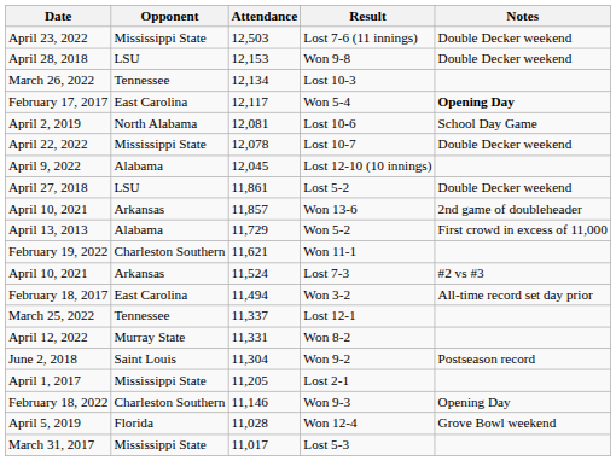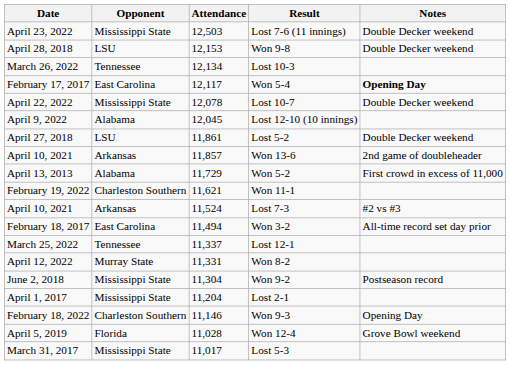 <table class="wikitable">
 <tr>
 <th>Date</th>
 <th>Opponent</th>
 <th>Attendance</th>
 <th>Result</th>
 <th>Notes</th>
 </tr>
 <tr>
 <td>April 23, 2022</td>
 <td>Mississippi State</td>
 <td>12,503</td>
 <td>Lost 7-6 (11 innings)</td>
 <td>Double Decker weekend</td>
 </tr>
 <tr>
 <td>April 28, 2018</td>
 <td>LSU</td>
 <td>12,153</td>
 <td>Won 9-8</td>
 <td>Double Decker weekend</td>
 </tr>
 <tr>
 <td>March 26, 2022</td>
 <td>Tennessee</td>
 <td>12,134</td>
 <td>Lost 10-3</td>
 <td></td>
 </tr>
 <tr>
 <td>February 17, 2017</td>
 <td>East Carolina</td>
 <td>12,117</td>
 <td>Won 5-4</td>
 <td><strong>Opening Day</strong></td>
-</tr>
-<tr>
-<td>April 2, 2019</td>
-<td>North Alabama</td>
-<td>12,081</td>
-<td>Lost 10-6</td>
-<td>School Day Game</td>
 </tr>
 <tr>
 <td>April 22, 2022</td>
 <td>Mississippi State</td>
 <td>12,078</td>
 <td>Lost 10-7</td>
 <td>Double Decker weekend</td>
 </tr>
 <tr>
 <td>April 9, 2022</td>
 <td>Alabama</td>
 <td>12,045</td>
 <td>Lost 12-10 (10 innings)</td>
 <td></td>
 </tr>
 <tr>
 <td>April 27, 2018</td>
 <td>LSU</td>
 <td>11,861</td>
 <td>Lost 5-2</td>
 <td>Double Decker weekend</td>
 </tr>
 <tr>
 <td>April 10, 2021</td>
 <td>Arkansas</td>
 <td>11,857</td>
 <td>Won 13-6</td>
 <td>2nd game of doubleheader</td>
 </tr>
 <tr>
 <td>April 13, 2013</td>
 <td>Alabama</td>
 <td>11,729</td>
 <td>Won 5-2</td>
 <td>First crowd in excess of 11,000</td>
 </tr>
 <tr>
 <td>February 19, 2022</td>
 <td>Charleston Southern</td>
 <td>11,621</td>
 <td>Won 11-1</td>
 <td></td>
 </tr>
 <tr>
 <td>April 10, 2021</td>
 <td>Arkansas</td>
 <td>11,524</td>
 <td>Lost 7-3</td>
 <td>#2 vs #3</td>
 </tr>
 <tr>
 <td>February 18, 2017</td>
 <td>East Carolina</td>
 <td>11,494</td>
 <td>Won 3-2</td>
 <td>All-time record set day prior</td>
 </tr>
 <tr>
 <td>March 25, 2022</td>
 <td>Tennessee</td>
 <td>11,337</td>
 <td>Lost 12-1</td>
 <td></td>
 </tr>
 <tr>
 <td>April 12, 2022</td>
 <td>Murray State</td>
 <td>11,331</td>
 <td>Won 8-2</td>
 <td></td>
 </tr>
 <tr>
 <td>June 2, 2018</td>
-<td>Saint Louis</td>
+<td>Mississippi State</td>
 <td>11,304</td>
 <td>Won 9-2</td>
 <td>Postseason record</td>
 </tr>
 <tr>
 <td>April 1, 2017</td>
 <td>Mississippi State</td>
-<td>11,205</td>
+<td>11,204</td>
 <td>Lost 2-1</td>
 <td></td>
 </tr>
 <tr>
 <td>February 18, 2022</td>
 <td>Charleston Southern</td>
 <td>11,146</td>
 <td>Won 9-3</td>
 <td>Opening Day</td>
 </tr>
 <tr>
 <td>April 5, 2019</td>
 <td>Florida</td>
 <td>11,028</td>
 <td>Won 12-4</td>
 <td>Grove Bowl weekend</td>
 </tr>
 <tr>
 <td>March 31, 2017</td>
 <td>Mississippi State</td>
 <td>11,017</td>
 <td>Lost 5-3</td>
 <td></td>
 </tr>
 </table>
